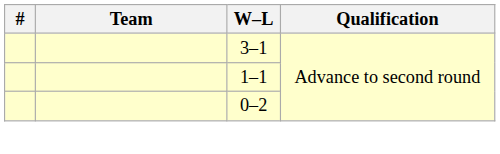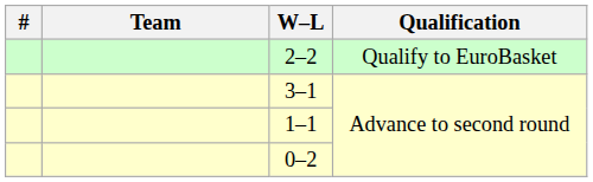 <table class=wikitable style="text-align:center;">
 <tr>
 <th width=20px>#</th>
 <th width=160px>Team</th>
 <th width=40px>W–L</th>
 <th width=180px>Qualification</th>
+</tr>
+<tr bgcolor=#CCFFCC>
+<td></td>
+<td align=left></td>
+<td>2–2</td>
+<td>Qualify to EuroBasket</td>
 </tr>
 <tr bgcolor=#FFFFCC>
 <td></td>
 <td align=left></td>
 <td>3–1</td>
 <td rowspan=3>Advance to second round</td>
 </tr>
 <tr bgcolor=#FFFFCC>
 <td></td>
 <td align=left></td>
 <td>1–1</td>
 </tr>
 <tr bgcolor=#FFFFCC>
 <td></td>
 <td align=left></td>
 <td>0–2</td>
 </tr>
 </table>
